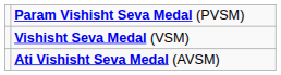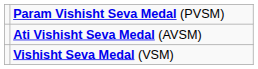 <table class="wikitable">
 <tr>
 <td></td>
 <td width="300"><strong><a href='#'>Param Vishisht Seva Medal</a></strong> (PVSM)</td>
 </tr>
 <tr>
 <td></td>
-<td width="300"><strong><a href='#'>Vishisht Seva Medal</a></strong> (VSM)</td>
+<td width="300"><strong><a href='#'>Ati Vishisht Seva Medal</a></strong> (AVSM)</td>
 </tr>
 <tr>
 <td></td>
-<td width="300"><strong><a href='#'>Ati Vishisht Seva Medal</a></strong> (AVSM)</td>
+<td width="300"><strong><a href='#'>Vishisht Seva Medal</a></strong> (VSM)</td>
 </tr>
 </table>
